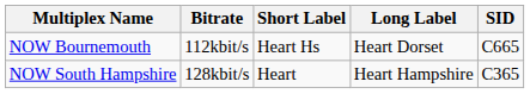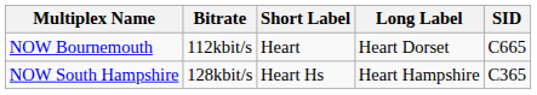 <table class="wikitable">
 <tr>
 <th>Multiplex Name</th>
 <th>Bitrate</th>
 <th>Short Label</th>
 <th>Long Label</th>
 <th>SID</th>
 </tr>
 <tr>
 <td><a href='#'>NOW Bournemouth</a></td>
 <td>112kbit/s</td>
-<td>Heart Hs</td>
+<td>Heart</td>
 <td>Heart Dorset</td>
 <td>C665</td>
 </tr>
 <tr>
 <td><a href='#'>NOW South Hampshire</a></td>
 <td>128kbit/s</td>
-<td>Heart</td>
+<td>Heart Hs</td>
 <td>Heart Hampshire</td>
 <td>C365</td>
 </tr>
 </table>
